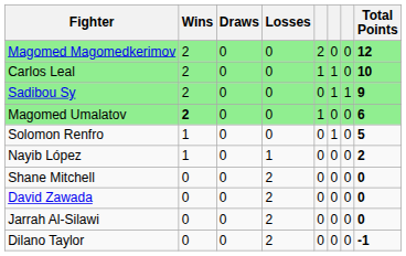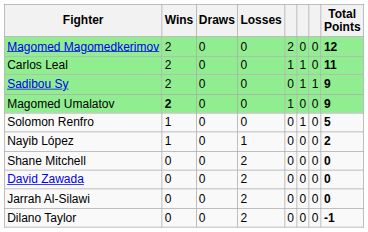 <table class="wikitable sortable">
 <tr>
 <th>Fighter</th>
 <th>Wins</th>
 <th>Draws</th>
 <th>Losses</th>
 <th></th>
 <th></th>
 <th></th>
 <th>Total<br> Points</th>
 </tr>
 <tr style="background:#90EE90;">
 <td> <a href='#'>Magomed Magomedkerimov</a></td>
 <td>2</td>
 <td>0</td>
 <td>0</td>
 <td>2</td>
 <td>0</td>
 <td>0</td>
 <td><strong>12</strong></td>
 </tr>
 <tr style="background:#90EE90;">
 <td> Carlos Leal</td>
 <td>2</td>
 <td>0</td>
 <td>0</td>
 <td>1</td>
 <td>1</td>
 <td>0</td>
-<td><strong>10</strong></td>
+<td><strong>11</strong></td>
 </tr>
 <tr style="background:#90EE90;">
 <td> <a href='#'>Sadibou Sy</a></td>
 <td>2</td>
 <td>0</td>
 <td>0</td>
 <td>0</td>
 <td>1</td>
 <td>1</td>
 <td><strong>9</strong></td>
 </tr>
 <tr style="background:#90EE90;">
 <td> Magomed Umalatov</td>
 <td><strong>2</strong></td>
 <td>0</td>
 <td>0</td>
 <td>1</td>
 <td>0</td>
 <td>0</td>
-<td><strong>6</strong></td>
+<td><strong>9</strong></td>
 </tr>
 <tr>
 <td> Solomon Renfro</td>
 <td>1</td>
 <td>0</td>
 <td>0</td>
 <td>0</td>
 <td>1</td>
 <td>0</td>
 <td><strong>5</strong></td>
 </tr>
 <tr>
 <td> Nayib López</td>
 <td>1</td>
 <td>0</td>
 <td>1</td>
 <td>0</td>
 <td>0</td>
 <td>0</td>
 <td><strong>2</strong></td>
 </tr>
 <tr>
 <td> Shane Mitchell</td>
 <td>0</td>
 <td>0</td>
 <td>2</td>
 <td>0</td>
 <td>0</td>
 <td>0</td>
 <td><strong>0</strong></td>
 </tr>
 <tr>
 <td> <a href='#'>David Zawada</a></td>
 <td>0</td>
 <td>0</td>
 <td>2</td>
 <td>0</td>
 <td>0</td>
 <td>0</td>
 <td><strong>0</strong></td>
 </tr>
 <tr>
 <td> Jarrah Al-Silawi</td>
 <td>0</td>
 <td>0</td>
 <td>2</td>
 <td>0</td>
 <td>0</td>
 <td>0</td>
 <td><strong>0</strong></td>
 </tr>
 <tr>
 <td> Dilano Taylor</td>
 <td>0</td>
 <td>0</td>
 <td>2</td>
 <td>0</td>
 <td>0</td>
 <td>0</td>
 <td><strong>-1</strong></td>
 </tr>
 </table>
